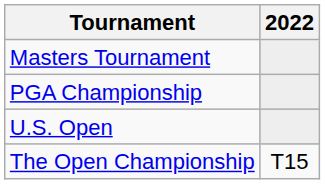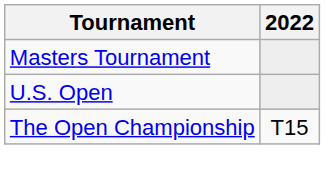 <table class="wikitable" style="font-size:95%;text-align:center;">
 <tr>
 <th>Tournament</th>
 <th>2022</th>
 </tr>
 <tr>
 <td align=left><a href='#'>Masters Tournament</a></td>
-<td style="background:#eeeeee;"></td>
-</tr>
-<tr>
-<td align=left><a href='#'>PGA Championship</a></td>
 <td style="background:#eeeeee;"></td>
 </tr>
 <tr>
 <td align=left><a href='#'>U.S. Open</a></td>
 <td style="background:#eeeeee;"></td>
 </tr>
 <tr>
 <td align=left><a href='#'>The Open Championship</a></td>
 <td>T15</td>
 </tr>
 </table>
